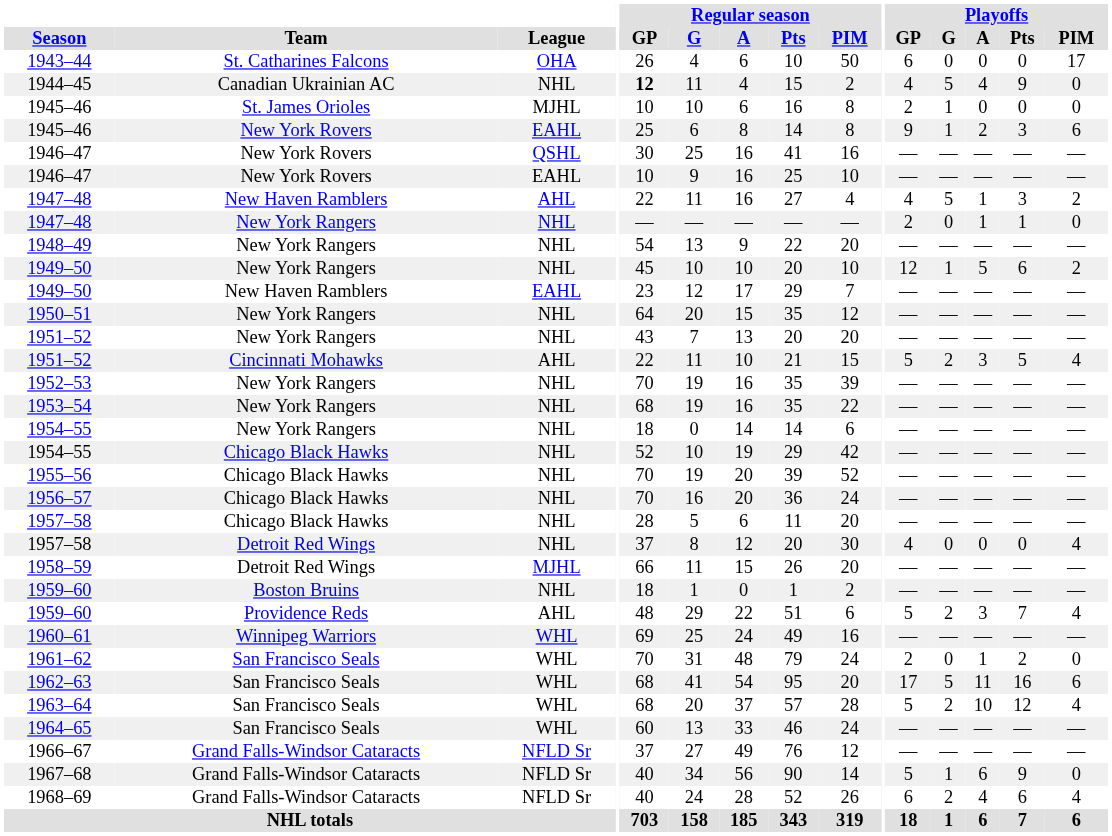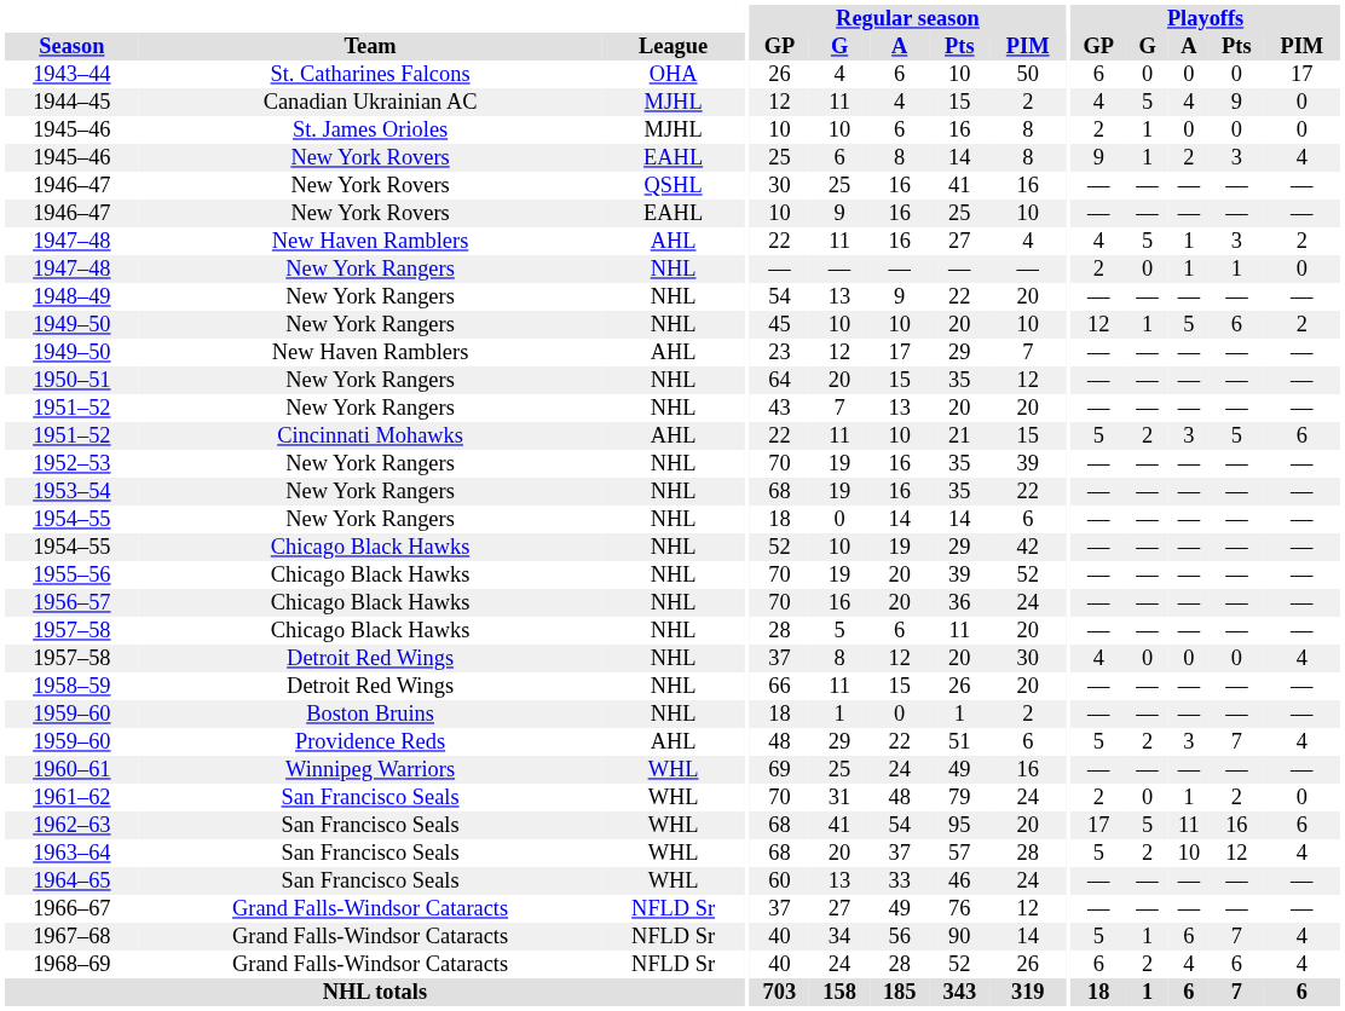 <table border="0" cellpadding="1" cellspacing="0" style="text-align:center; width:60em">
 <tr bgcolor="#e0e0e0">
 <th colspan="3" bgcolor="#ffffff"></th>
 <th rowspan="100" bgcolor="#ffffff"></th>
 <th colspan="5"><a href='#'>Regular season</a></th>
 <th rowspan="100" bgcolor="#ffffff"></th>
 <th colspan="5"><a href='#'>Playoffs</a></th>
 </tr>
 <tr bgcolor="#e0e0e0">
 <th><a href='#'>Season</a></th>
 <th>Team</th>
 <th>League</th>
 <th>GP</th>
 <th><a href='#'>G</a></th>
 <th><a href='#'>A</a></th>
 <th><a href='#'>Pts</a></th>
 <th><a href='#'>PIM</a></th>
 <th>GP</th>
 <th>G</th>
 <th>A</th>
 <th>Pts</th>
 <th>PIM</th>
 </tr>
 <tr>
 <td><a href='#'>1943–44</a></td>
 <td><a href='#'>St. Catharines Falcons</a></td>
 <td><a href='#'>OHA</a></td>
 <td>26</td>
 <td>4</td>
 <td>6</td>
 <td>10</td>
 <td>50</td>
 <td>6</td>
 <td>0</td>
 <td>0</td>
 <td>0</td>
 <td>17</td>
 </tr>
 <tr bgcolor="#f0f0f0">
 <td>1944–45</td>
 <td>Canadian Ukrainian AC</td>
-<td>NHL</td>
-<td><strong>12</strong></td>
+<td><a href='#'>MJHL</a></td>
+<td>12</td>
 <td>11</td>
 <td>4</td>
 <td>15</td>
 <td>2</td>
 <td>4</td>
 <td>5</td>
 <td>4</td>
 <td>9</td>
 <td>0</td>
 </tr>
 <tr>
 <td>1945–46</td>
 <td><a href='#'>St. James Orioles</a></td>
 <td>MJHL</td>
 <td>10</td>
 <td>10</td>
 <td>6</td>
 <td>16</td>
 <td>8</td>
 <td>2</td>
 <td>1</td>
 <td>0</td>
 <td>0</td>
 <td>0</td>
 </tr>
 <tr bgcolor="#f0f0f0">
 <td>1945–46</td>
 <td><a href='#'>New York Rovers</a></td>
 <td><a href='#'>EAHL</a></td>
 <td>25</td>
 <td>6</td>
 <td>8</td>
 <td>14</td>
 <td>8</td>
 <td>9</td>
 <td>1</td>
 <td>2</td>
 <td>3</td>
-<td>6</td>
+<td>4</td>
 </tr>
 <tr>
 <td>1946–47</td>
 <td>New York Rovers</td>
 <td><a href='#'>QSHL</a></td>
 <td>30</td>
 <td>25</td>
 <td>16</td>
 <td>41</td>
 <td>16</td>
 <td>—</td>
 <td>—</td>
 <td>—</td>
 <td>—</td>
 <td>—</td>
 </tr>
 <tr bgcolor="#f0f0f0">
 <td>1946–47</td>
 <td>New York Rovers</td>
 <td>EAHL</td>
 <td>10</td>
 <td>9</td>
 <td>16</td>
 <td>25</td>
 <td>10</td>
 <td>—</td>
 <td>—</td>
 <td>—</td>
 <td>—</td>
 <td>—</td>
 </tr>
 <tr>
 <td><a href='#'>1947–48</a></td>
 <td><a href='#'>New Haven Ramblers</a></td>
 <td><a href='#'>AHL</a></td>
 <td>22</td>
 <td>11</td>
 <td>16</td>
 <td>27</td>
 <td>4</td>
 <td>4</td>
 <td>5</td>
 <td>1</td>
 <td>3</td>
 <td>2</td>
 </tr>
 <tr bgcolor="#f0f0f0">
 <td><a href='#'>1947–48</a></td>
 <td><a href='#'>New York Rangers</a></td>
 <td><a href='#'>NHL</a></td>
 <td>—</td>
 <td>—</td>
 <td>—</td>
 <td>—</td>
 <td>—</td>
 <td>2</td>
 <td>0</td>
 <td>1</td>
 <td>1</td>
 <td>0</td>
 </tr>
 <tr>
 <td><a href='#'>1948–49</a></td>
 <td>New York Rangers</td>
 <td>NHL</td>
 <td>54</td>
 <td>13</td>
 <td>9</td>
 <td>22</td>
 <td>20</td>
 <td>—</td>
 <td>—</td>
 <td>—</td>
 <td>—</td>
 <td>—</td>
 </tr>
 <tr bgcolor="#f0f0f0">
 <td><a href='#'>1949–50</a></td>
 <td>New York Rangers</td>
 <td>NHL</td>
 <td>45</td>
 <td>10</td>
 <td>10</td>
 <td>20</td>
 <td>10</td>
 <td>12</td>
 <td>1</td>
 <td>5</td>
 <td>6</td>
 <td>2</td>
 </tr>
 <tr>
 <td><a href='#'>1949–50</a></td>
 <td>New Haven Ramblers</td>
-<td><a href='#'>EAHL</a></td>
+<td>AHL</td>
 <td>23</td>
 <td>12</td>
 <td>17</td>
 <td>29</td>
 <td>7</td>
 <td>—</td>
 <td>—</td>
 <td>—</td>
 <td>—</td>
 <td>—</td>
 </tr>
 <tr bgcolor="#f0f0f0">
 <td><a href='#'>1950–51</a></td>
 <td>New York Rangers</td>
 <td>NHL</td>
 <td>64</td>
 <td>20</td>
 <td>15</td>
 <td>35</td>
 <td>12</td>
 <td>—</td>
 <td>—</td>
 <td>—</td>
 <td>—</td>
 <td>—</td>
 </tr>
 <tr>
 <td><a href='#'>1951–52</a></td>
 <td>New York Rangers</td>
 <td>NHL</td>
 <td>43</td>
 <td>7</td>
 <td>13</td>
 <td>20</td>
 <td>20</td>
 <td>—</td>
 <td>—</td>
 <td>—</td>
 <td>—</td>
 <td>—</td>
 </tr>
 <tr bgcolor="#f0f0f0">
 <td><a href='#'>1951–52</a></td>
 <td><a href='#'>Cincinnati Mohawks</a></td>
 <td>AHL</td>
 <td>22</td>
 <td>11</td>
 <td>10</td>
 <td>21</td>
 <td>15</td>
 <td>5</td>
 <td>2</td>
 <td>3</td>
 <td>5</td>
-<td>4</td>
+<td>6</td>
 </tr>
 <tr>
 <td><a href='#'>1952–53</a></td>
 <td>New York Rangers</td>
 <td>NHL</td>
 <td>70</td>
 <td>19</td>
 <td>16</td>
 <td>35</td>
 <td>39</td>
 <td>—</td>
 <td>—</td>
 <td>—</td>
 <td>—</td>
 <td>—</td>
 </tr>
 <tr bgcolor="#f0f0f0">
 <td><a href='#'>1953–54</a></td>
 <td>New York Rangers</td>
 <td>NHL</td>
 <td>68</td>
 <td>19</td>
 <td>16</td>
 <td>35</td>
 <td>22</td>
 <td>—</td>
 <td>—</td>
 <td>—</td>
 <td>—</td>
 <td>—</td>
 </tr>
 <tr>
 <td><a href='#'>1954–55</a></td>
 <td>New York Rangers</td>
 <td>NHL</td>
 <td>18</td>
 <td>0</td>
 <td>14</td>
 <td>14</td>
 <td>6</td>
 <td>—</td>
 <td>—</td>
 <td>—</td>
 <td>—</td>
 <td>—</td>
 </tr>
 <tr bgcolor="#f0f0f0">
 <td>1954–55</td>
 <td><a href='#'>Chicago Black Hawks</a></td>
 <td>NHL</td>
 <td>52</td>
 <td>10</td>
 <td>19</td>
 <td>29</td>
 <td>42</td>
 <td>—</td>
 <td>—</td>
 <td>—</td>
 <td>—</td>
 <td>—</td>
 </tr>
 <tr>
 <td><a href='#'>1955–56</a></td>
 <td>Chicago Black Hawks</td>
 <td>NHL</td>
 <td>70</td>
 <td>19</td>
 <td>20</td>
 <td>39</td>
 <td>52</td>
 <td>—</td>
 <td>—</td>
 <td>—</td>
 <td>—</td>
 <td>—</td>
 </tr>
 <tr bgcolor="#f0f0f0">
 <td><a href='#'>1956–57</a></td>
 <td>Chicago Black Hawks</td>
 <td>NHL</td>
 <td>70</td>
 <td>16</td>
 <td>20</td>
 <td>36</td>
 <td>24</td>
 <td>—</td>
 <td>—</td>
 <td>—</td>
 <td>—</td>
 <td>—</td>
 </tr>
 <tr>
 <td><a href='#'>1957–58</a></td>
 <td>Chicago Black Hawks</td>
 <td>NHL</td>
 <td>28</td>
 <td>5</td>
 <td>6</td>
 <td>11</td>
 <td>20</td>
 <td>—</td>
 <td>—</td>
 <td>—</td>
 <td>—</td>
 <td>—</td>
 </tr>
 <tr bgcolor="#f0f0f0">
 <td>1957–58</td>
 <td><a href='#'>Detroit Red Wings</a></td>
 <td>NHL</td>
 <td>37</td>
 <td>8</td>
 <td>12</td>
 <td>20</td>
 <td>30</td>
 <td>4</td>
 <td>0</td>
 <td>0</td>
 <td>0</td>
 <td>4</td>
 </tr>
 <tr>
 <td><a href='#'>1958–59</a></td>
 <td>Detroit Red Wings</td>
-<td><a href='#'>MJHL</a></td>
+<td>NHL</td>
 <td>66</td>
 <td>11</td>
 <td>15</td>
 <td>26</td>
 <td>20</td>
 <td>—</td>
 <td>—</td>
 <td>—</td>
 <td>—</td>
 <td>—</td>
 </tr>
 <tr bgcolor="#f0f0f0">
 <td><a href='#'>1959–60</a></td>
 <td><a href='#'>Boston Bruins</a></td>
 <td>NHL</td>
 <td>18</td>
 <td>1</td>
 <td>0</td>
 <td>1</td>
 <td>2</td>
 <td>—</td>
 <td>—</td>
 <td>—</td>
 <td>—</td>
 <td>—</td>
 </tr>
 <tr>
 <td><a href='#'>1959–60</a></td>
 <td><a href='#'>Providence Reds</a></td>
 <td>AHL</td>
 <td>48</td>
 <td>29</td>
 <td>22</td>
 <td>51</td>
 <td>6</td>
 <td>5</td>
 <td>2</td>
 <td>3</td>
 <td>7</td>
 <td>4</td>
 </tr>
 <tr bgcolor="#f0f0f0">
 <td><a href='#'>1960–61</a></td>
 <td><a href='#'>Winnipeg Warriors</a></td>
 <td><a href='#'>WHL</a></td>
 <td>69</td>
 <td>25</td>
 <td>24</td>
 <td>49</td>
 <td>16</td>
 <td>—</td>
 <td>—</td>
 <td>—</td>
 <td>—</td>
 <td>—</td>
 </tr>
 <tr>
 <td><a href='#'>1961–62</a></td>
 <td><a href='#'>San Francisco Seals</a></td>
 <td>WHL</td>
 <td>70</td>
 <td>31</td>
 <td>48</td>
 <td>79</td>
 <td>24</td>
 <td>2</td>
 <td>0</td>
 <td>1</td>
 <td>2</td>
 <td>0</td>
 </tr>
 <tr bgcolor="#f0f0f0">
 <td><a href='#'>1962–63</a></td>
 <td>San Francisco Seals</td>
 <td>WHL</td>
 <td>68</td>
 <td>41</td>
 <td>54</td>
 <td>95</td>
 <td>20</td>
 <td>17</td>
 <td>5</td>
 <td>11</td>
 <td>16</td>
 <td>6</td>
 </tr>
 <tr>
 <td><a href='#'>1963–64</a></td>
 <td>San Francisco Seals</td>
 <td>WHL</td>
 <td>68</td>
 <td>20</td>
 <td>37</td>
 <td>57</td>
 <td>28</td>
 <td>5</td>
 <td>2</td>
 <td>10</td>
 <td>12</td>
 <td>4</td>
 </tr>
 <tr bgcolor="#f0f0f0">
 <td><a href='#'>1964–65</a></td>
 <td>San Francisco Seals</td>
 <td>WHL</td>
 <td>60</td>
 <td>13</td>
 <td>33</td>
 <td>46</td>
 <td>24</td>
 <td>—</td>
 <td>—</td>
 <td>—</td>
 <td>—</td>
 <td>—</td>
 </tr>
 <tr>
 <td>1966–67</td>
 <td><a href='#'>Grand Falls-Windsor Cataracts</a></td>
 <td><a href='#'>NFLD Sr</a></td>
 <td>37</td>
 <td>27</td>
 <td>49</td>
 <td>76</td>
 <td>12</td>
 <td>—</td>
 <td>—</td>
 <td>—</td>
 <td>—</td>
 <td>—</td>
 </tr>
 <tr bgcolor="#f0f0f0">
 <td>1967–68</td>
 <td>Grand Falls-Windsor Cataracts</td>
 <td>NFLD Sr</td>
 <td>40</td>
 <td>34</td>
 <td>56</td>
 <td>90</td>
 <td>14</td>
 <td>5</td>
 <td>1</td>
 <td>6</td>
-<td>9</td>
-<td>0</td>
+<td>7</td>
+<td>4</td>
 </tr>
 <tr>
 <td>1968–69</td>
 <td>Grand Falls-Windsor Cataracts</td>
 <td>NFLD Sr</td>
 <td>40</td>
 <td>24</td>
 <td>28</td>
 <td>52</td>
 <td>26</td>
 <td>6</td>
 <td>2</td>
 <td>4</td>
 <td>6</td>
 <td>4</td>
 </tr>
 <tr bgcolor="#e0e0e0">
 <th colspan="3">NHL totals</th>
 <th>703</th>
 <th>158</th>
 <th>185</th>
 <th>343</th>
 <th>319</th>
 <th>18</th>
 <th>1</th>
 <th>6</th>
 <th>7</th>
 <th>6</th>
 </tr>
 </table>
